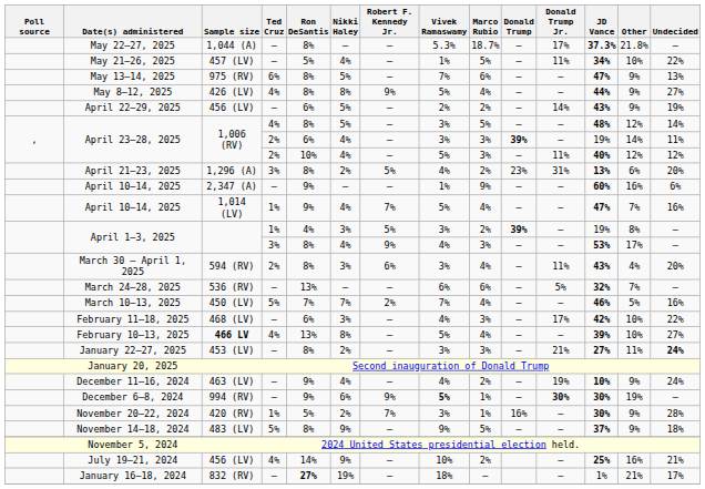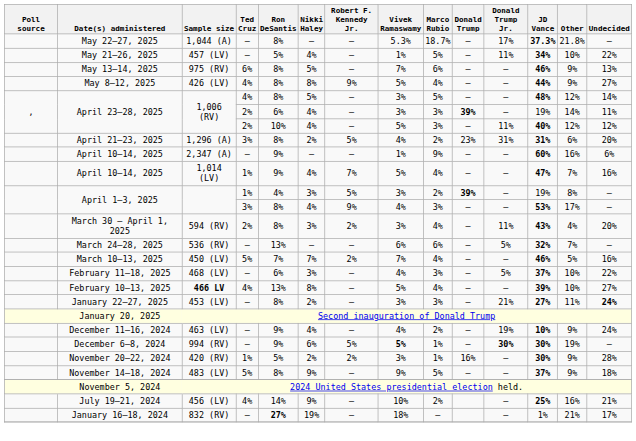 <table class="wikitable sortable mw-datatable" style="font-size:90%;text-align:center;">
 <tr valign="bottom" style="font-size:90%;">
 <th>Poll source</th>
 <th>Date(s) administered</th>
 <th>Sample size</th>
 <th>Ted<br>Cruz</th>
 <th>Ron<br>DeSantis</th>
 <th>Nikki<br>Haley</th>
 <th>Robert F.<br>Kennedy Jr.</th>
 <th>Vivek<br>Ramaswamy</th>
 <th>Marco<br>Rubio</th>
 <th>Donald<br>Trump</th>
 <th>Donald<br>Trump Jr.</th>
 <th>JD<br>Vance</th>
 <th>Other</th>
 <th>Undecided</th>
 </tr>
 <tr>
 <td></td>
 <td>May 22–27, 2025</td>
 <td>1,044 (A)</td>
 <td>—</td>
 <td>8%</td>
 <td>—</td>
 <td>—</td>
 <td>5.3%</td>
 <td>18.7%</td>
 <td>—</td>
 <td>17%</td>
 <td><strong>37.3%</strong></td>
 <td>21.8%</td>
 <td>—</td>
 </tr>
 <tr>
 <td></td>
 <td>May 21–26, 2025</td>
 <td>457 (LV)</td>
 <td>—</td>
 <td>5%</td>
 <td>4%</td>
 <td>—</td>
 <td>1%</td>
 <td>5%</td>
 <td>—</td>
 <td>11%</td>
 <td><strong>34%</strong></td>
 <td>10%</td>
 <td>22%</td>
 </tr>
 <tr>
 <td></td>
 <td>May 13–14, 2025</td>
 <td>975 (RV)</td>
 <td>6%</td>
 <td>8%</td>
 <td>5%</td>
 <td>—</td>
 <td>7%</td>
 <td>6%</td>
 <td>—</td>
 <td>—</td>
-<td><strong>47%</strong></td>
+<td><strong>46%</strong></td>
 <td>9%</td>
 <td>13%</td>
 </tr>
 <tr>
 <td></td>
 <td>May 8–12, 2025</td>
 <td>426 (LV)</td>
 <td>4%</td>
 <td>8%</td>
 <td>8%</td>
 <td>9%</td>
 <td>5%</td>
 <td>4%</td>
 <td>—</td>
 <td>—</td>
 <td><strong>44%</strong></td>
 <td>9%</td>
 <td>27%</td>
-</tr>
-<tr>
-<td></td>
-<td>April 22–29, 2025</td>
-<td>456 (LV)</td>
-<td>—</td>
-<td>6%</td>
-<td>5%</td>
-<td>—</td>
-<td>2%</td>
-<td>2%</td>
-<td>—</td>
-<td>14%</td>
-<td><strong>43%</strong></td>
-<td>9%</td>
-<td>19%</td>
 </tr>
 <tr>
 <td rowspan="3">,</td>
 <td rowspan="3">April 23–28, 2025</td>
 <td rowspan="3">1,006 (RV)</td>
 <td>4%</td>
 <td>8%</td>
 <td>5%</td>
 <td>—</td>
 <td>3%</td>
 <td>5%</td>
 <td>—</td>
 <td>—</td>
 <td><strong>48%</strong></td>
 <td>12%</td>
 <td>14%</td>
 </tr>
 <tr>
 <td>2%</td>
 <td>6%</td>
 <td>4%</td>
 <td>—</td>
 <td>3%</td>
 <td>3%</td>
 <td><strong>39%</strong></td>
 <td>—</td>
 <td>19%</td>
 <td>14%</td>
 <td>11%</td>
 </tr>
 <tr>
 <td>2%</td>
 <td>10%</td>
 <td>4%</td>
 <td>—</td>
 <td>5%</td>
 <td>3%</td>
 <td>—</td>
 <td>11%</td>
 <td><strong>40%</strong></td>
 <td>12%</td>
 <td>12%</td>
 </tr>
 <tr>
 <td></td>
 <td>April 21–23, 2025</td>
 <td>1,296 (A)</td>
 <td>3%</td>
 <td>8%</td>
 <td>2%</td>
 <td>5%</td>
 <td>4%</td>
 <td>2%</td>
 <td>23%</td>
 <td>31%</td>
-<td><strong>13%</strong></td>
+<td><strong>31%</strong></td>
 <td>6%</td>
 <td>20%</td>
 </tr>
 <tr>
 <td></td>
 <td>April 10–14, 2025</td>
 <td>2,347 (A)</td>
 <td>—</td>
 <td>9%</td>
 <td>—</td>
 <td>—</td>
 <td>1%</td>
 <td>9%</td>
 <td>—</td>
 <td>—</td>
 <td><strong>60%</strong></td>
 <td>16%</td>
 <td>6%</td>
 </tr>
 <tr>
 <td></td>
 <td>April 10–14, 2025</td>
 <td>1,014 (LV)</td>
 <td>1%</td>
 <td>9%</td>
 <td>4%</td>
 <td>7%</td>
 <td>5%</td>
 <td>4%</td>
 <td>—</td>
 <td>—</td>
 <td><strong>47%</strong></td>
 <td>7%</td>
 <td>16%</td>
 </tr>
 <tr>
 <td rowspan="2"></td>
 <td rowspan="2">April 1–3, 2025</td>
 <td rowspan="2" style="text-align:left;"></td>
 <td>1%</td>
 <td>4%</td>
 <td>3%</td>
 <td>5%</td>
 <td>3%</td>
 <td>2%</td>
 <td><strong>39%</strong></td>
 <td>—</td>
 <td>19%</td>
 <td>8%</td>
 <td>—</td>
 </tr>
 <tr>
 <td>3%</td>
 <td>8%</td>
 <td>4%</td>
 <td>9%</td>
 <td>4%</td>
 <td>3%</td>
 <td>—</td>
 <td>—</td>
 <td><strong>53%</strong></td>
 <td>17%</td>
 <td>—</td>
 </tr>
 <tr>
 <td></td>
 <td>March 30 – April 1, 2025</td>
 <td>594 (RV)</td>
 <td>2%</td>
 <td>8%</td>
 <td>3%</td>
-<td>6%</td>
+<td>2%</td>
 <td>3%</td>
 <td>4%</td>
 <td>—</td>
 <td>11%</td>
 <td><strong>43%</strong></td>
 <td>4%</td>
 <td>20%</td>
 </tr>
 <tr>
 <td></td>
 <td>March 24–28, 2025</td>
 <td>536 (RV)</td>
 <td>–</td>
 <td>13%</td>
 <td>–</td>
 <td>–</td>
 <td>6%</td>
 <td>6%</td>
 <td>—</td>
 <td>5%</td>
 <td><strong>32%</strong></td>
 <td>7%</td>
 <td>–</td>
 </tr>
 <tr>
 <td></td>
 <td>March 10–13, 2025</td>
 <td>450 (LV)</td>
 <td>5%</td>
 <td>7%</td>
 <td>7%</td>
 <td>2%</td>
 <td>7%</td>
 <td>4%</td>
 <td>—</td>
 <td>—</td>
 <td><strong>46%</strong></td>
 <td>5%</td>
 <td>16%</td>
 </tr>
 <tr>
 <td></td>
 <td>February 11–18, 2025</td>
 <td>468 (LV)</td>
 <td>—</td>
 <td>6%</td>
 <td>3%</td>
 <td>—</td>
 <td>4%</td>
 <td>3%</td>
 <td>—</td>
-<td>17%</td>
-<td><strong>42%</strong></td>
+<td>5%</td>
+<td><strong>37%</strong></td>
 <td>10%</td>
 <td>22%</td>
 </tr>
 <tr>
 <td></td>
 <td>February 10–13, 2025</td>
 <td><strong>466 LV</strong></td>
 <td>4%</td>
 <td>13%</td>
 <td>8%</td>
 <td>—</td>
 <td>5%</td>
 <td>4%</td>
 <td>—</td>
 <td>—</td>
 <td><strong>39%</strong></td>
 <td>10%</td>
 <td>27%</td>
 </tr>
 <tr>
 <td></td>
 <td>January 22–27, 2025</td>
 <td>453 (LV)</td>
 <td>—</td>
 <td>8%</td>
 <td>2%</td>
 <td>—</td>
 <td>3%</td>
 <td>3%</td>
 <td>—</td>
 <td>21%</td>
 <td><strong>27%</strong></td>
 <td>11%</td>
 <td><strong>24%</strong></td>
 </tr>
 <tr style="background:lightyellow;">
 <td style="border-right-style:hidden; background:lightyellow;"></td>
 <td style="border-right-style:hidden; ">January 20, 2025</td>
 <td colspan="12"><a href='#'>Second inauguration of Donald Trump</a></td>
 </tr>
 <tr>
 <td></td>
 <td>December 11–16, 2024</td>
 <td>463 (LV)</td>
 <td>—</td>
 <td>9%</td>
 <td>4%</td>
 <td>–</td>
 <td>4%</td>
 <td>2%</td>
 <td>—</td>
 <td>19%</td>
 <td><strong>10%</strong></td>
 <td>9%</td>
 <td>24%</td>
 </tr>
 <tr>
 <td></td>
 <td>December 6–8, 2024</td>
 <td>994 (RV)</td>
 <td>—</td>
 <td>9%</td>
 <td>6%</td>
-<td>9%</td>
+<td>5%</td>
 <td><strong>5%</strong></td>
 <td>1%</td>
 <td>—</td>
 <td><strong>30%</strong></td>
 <td><strong>30%</strong></td>
 <td>19%</td>
 <td>—</td>
 </tr>
 <tr>
 <td></td>
 <td>November 20–22, 2024</td>
 <td>420 (RV)</td>
 <td>1%</td>
 <td>5%</td>
 <td>2%</td>
-<td>7%</td>
+<td>2%</td>
 <td>3%</td>
 <td>1%</td>
 <td>16%</td>
 <td>—</td>
 <td><strong>30%</strong></td>
 <td>9%</td>
 <td>28%</td>
 </tr>
 <tr>
 <td></td>
 <td>November 14–18, 2024</td>
 <td>483 (LV)</td>
 <td>5%</td>
 <td>8%</td>
 <td>9%</td>
 <td>—</td>
 <td>9%</td>
 <td>5%</td>
 <td>—</td>
 <td>—</td>
 <td><strong>37%</strong></td>
 <td>9%</td>
 <td>18%</td>
 </tr>
 <tr>
 </tr>
 <tr style="background:lightyellow;">
 <td style="border-right-style:hidden; background:lightyellow;"></td>
 <td style="border-right-style:hidden; ">November 5, 2024</td>
 <td colspan="12"><a href='#'>2024 United States presidential election</a> held.</td>
 </tr>
 <tr>
 <td></td>
 <td>July 19–21, 2024</td>
 <td>456 (LV)</td>
 <td>4%</td>
 <td>14%</td>
 <td>9%</td>
 <td>—</td>
 <td>10%</td>
 <td>2%</td>
 <td></td>
 <td>—</td>
 <td><strong>25%</strong></td>
 <td>16%</td>
 <td>21%</td>
 </tr>
 <tr>
 <td></td>
 <td>January 16–18, 2024</td>
 <td>832 (RV)</td>
 <td>—</td>
 <td><strong>27%</strong></td>
 <td>19%</td>
 <td>—</td>
 <td>18%</td>
 <td>—</td>
 <td></td>
 <td>—</td>
 <td>1%</td>
 <td>21%</td>
 <td>17%</td>
 </tr>
 <tr>
 </tr>
 </table>
